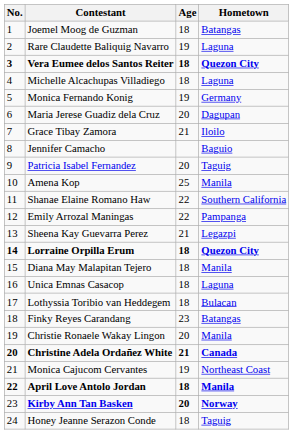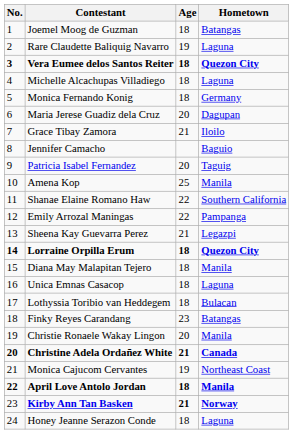 <table class="sortable wikitable">
 <tr>
 <th>No.</th>
 <th>Contestant</th>
 <th>Age</th>
 <th>Hometown</th>
 </tr>
 <tr>
 <td>1</td>
 <td>Joemel Moog de Guzman</td>
 <td>18</td>
 <td><a href='#'>Batangas</a></td>
 </tr>
 <tr>
 <td>2</td>
 <td>Rare Claudette Baliquig Navarro</td>
 <td>19</td>
 <td><a href='#'>Laguna</a></td>
 </tr>
 <tr>
 <td><strong>3</strong></td>
 <td><strong>Vera Eumee delos Santos Reiter</strong></td>
 <td><strong>18</strong></td>
 <td><strong><a href='#'>Quezon City</a></strong></td>
 </tr>
 <tr>
 <td>4</td>
 <td>Michelle Alcachupas Villadiego</td>
 <td>18</td>
 <td><a href='#'>Laguna</a></td>
 </tr>
 <tr>
 <td>5</td>
 <td>Monica Fernando Konig</td>
-<td>19</td>
+<td>18</td>
 <td><a href='#'>Germany</a></td>
 </tr>
 <tr>
 <td>6</td>
 <td>Maria Jerese Guadiz dela Cruz</td>
 <td>20</td>
 <td><a href='#'>Dagupan</a></td>
 </tr>
 <tr>
 <td>7</td>
 <td>Grace Tibay Zamora</td>
 <td>21</td>
 <td><a href='#'>Iloilo</a></td>
 </tr>
 <tr>
 <td>8</td>
 <td>Jennifer Camacho</td>
 <td></td>
 <td><a href='#'>Baguio</a></td>
 </tr>
 <tr>
 <td>9</td>
 <td><a href='#'>Patricia Isabel Fernandez</a></td>
 <td>20</td>
 <td><a href='#'>Taguig</a></td>
 </tr>
 <tr>
 <td>10</td>
 <td>Amena Kop</td>
 <td>25</td>
 <td><a href='#'>Manila</a></td>
 </tr>
 <tr>
 <td>11</td>
 <td>Shanae Elaine Romano Haw</td>
 <td>22</td>
 <td><a href='#'>Southern California</a></td>
 </tr>
 <tr>
 <td>12</td>
 <td>Emily Arrozal Maningas</td>
 <td>22</td>
 <td><a href='#'>Pampanga</a></td>
 </tr>
 <tr>
 <td>13</td>
 <td>Sheena Kay Guevarra Perez</td>
 <td>21</td>
 <td><a href='#'>Legazpi</a></td>
 </tr>
 <tr>
 <td><strong>14</strong></td>
 <td><strong>Lorraine Orpilla Erum</strong></td>
 <td><strong>18</strong></td>
 <td><strong><a href='#'>Quezon City</a></strong></td>
 </tr>
 <tr>
 <td>15</td>
 <td>Diana May Malapitan Tejero</td>
 <td>18</td>
 <td><a href='#'>Manila</a></td>
 </tr>
 <tr>
 <td>16</td>
 <td>Unica Emnas Casacop</td>
 <td>18</td>
 <td><a href='#'>Laguna</a></td>
 </tr>
 <tr>
 <td>17</td>
 <td>Lothyssia Toribio van Heddegem</td>
 <td>18</td>
 <td><a href='#'>Bulacan</a></td>
 </tr>
 <tr>
 <td>18</td>
 <td>Finky Reyes Carandang</td>
 <td>23</td>
 <td><a href='#'>Batangas</a></td>
 </tr>
 <tr>
 <td>19</td>
 <td>Christie Ronaele Wakay Lingon</td>
 <td>20</td>
 <td><a href='#'>Manila</a></td>
 </tr>
 <tr>
 <td><strong>20</strong></td>
 <td><strong>Christine Adela Ordañez White</strong></td>
 <td><strong>21</strong></td>
 <td><strong><a href='#'>Canada</a></strong></td>
 </tr>
 <tr>
 <td>21</td>
 <td>Monica Cajucom Cervantes</td>
 <td>19</td>
 <td><a href='#'>Northeast Coast</a></td>
 </tr>
 <tr>
 <td><strong>22</strong></td>
 <td><strong>April Love Antolo Jordan</strong></td>
 <td><strong>18</strong></td>
 <td><strong><a href='#'>Manila</a></strong></td>
 </tr>
 <tr>
 <td>23</td>
 <td><strong><a href='#'>Kirby Ann Tan Basken</a></strong></td>
-<td><strong>20</strong></td>
+<td><strong>21</strong></td>
 <td><strong><a href='#'>Norway</a></strong></td>
 </tr>
 <tr>
 <td>24</td>
 <td>Honey Jeanne Serazon Conde</td>
 <td>18</td>
-<td><a href='#'>Taguig</a></td>
+<td><a href='#'>Laguna</a></td>
 </tr>
 </table>
